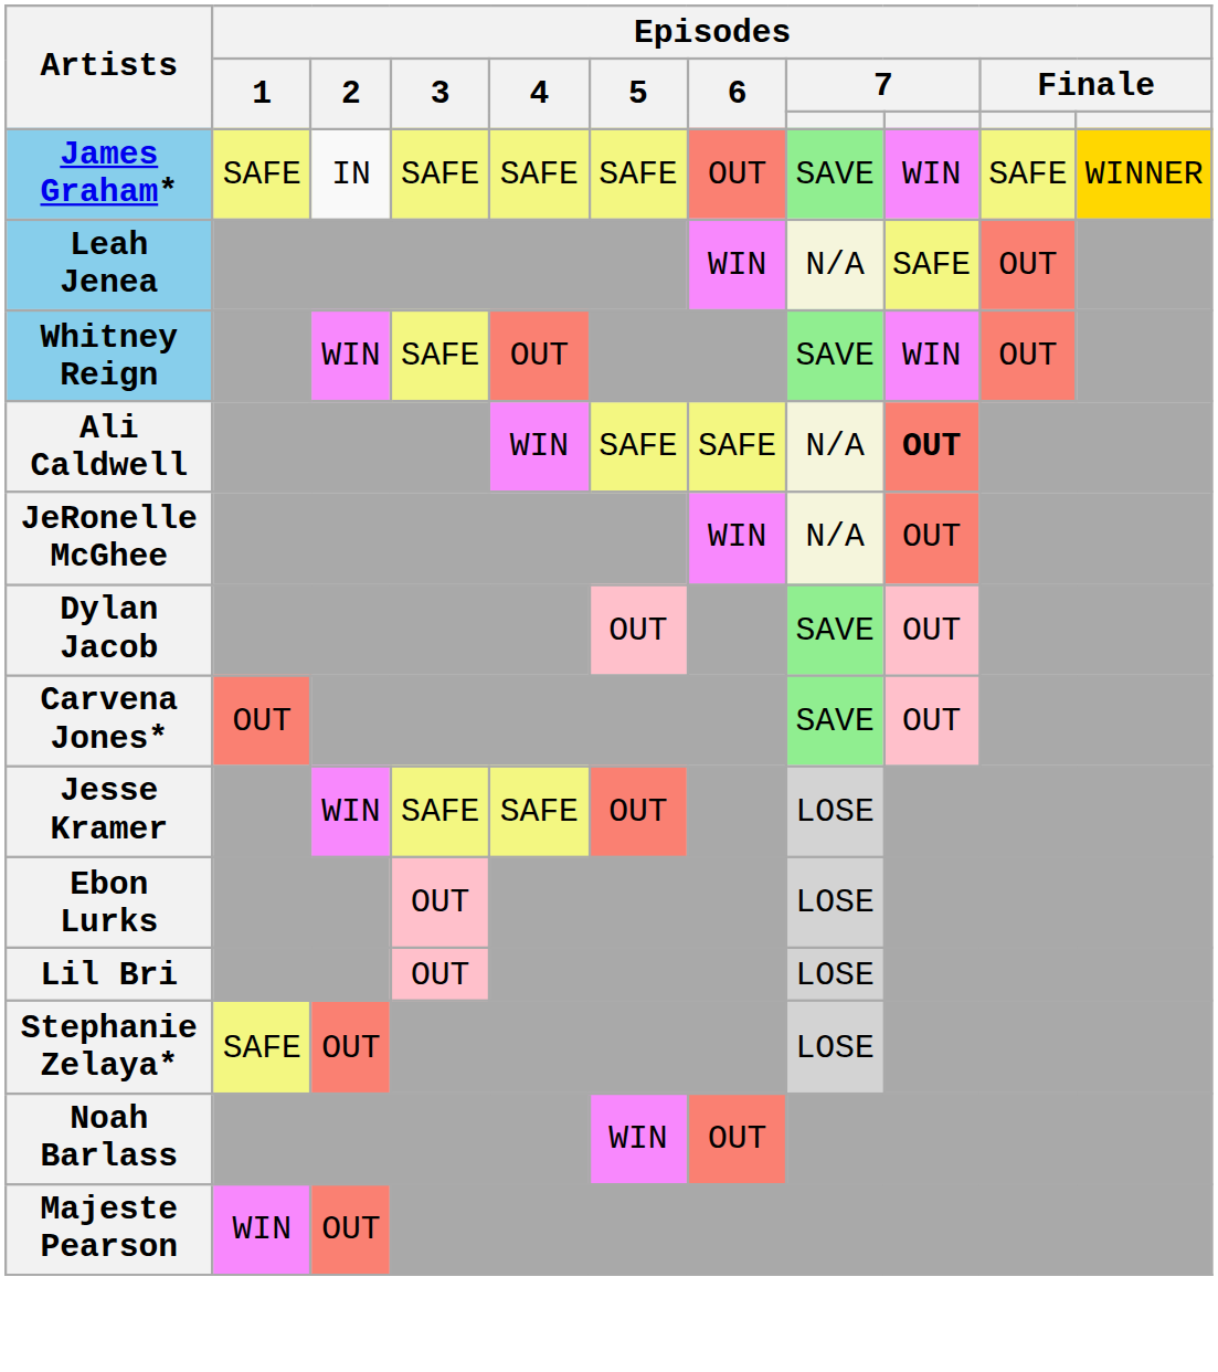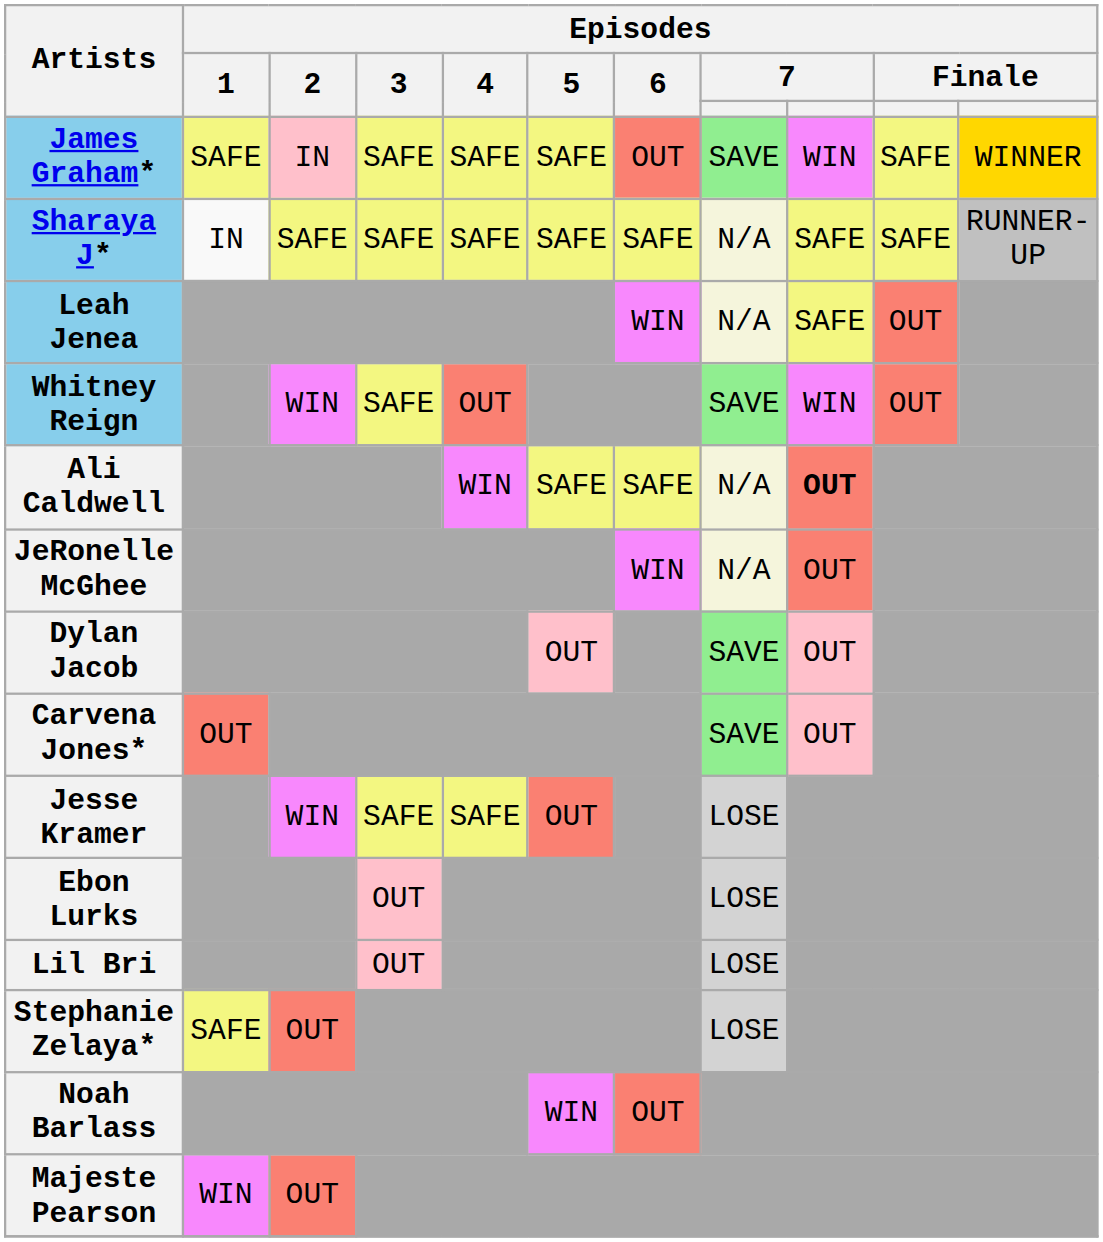 <table class="wikitable" style="text-align:center; width:38%;">
 <tr>
 <th rowspan="3" style="width:12%;">Artists</th>
 <th colspan="10" style="text-align:center;">Episodes</th>
 </tr>
 <tr>
 <th rowspan="2" style="text-align:center; width:4%;">1</th>
 <th rowspan="2" style="text-align:center; width:4%;">2</th>
 <th rowspan="2" style="text-align:center; width:4%;">3</th>
 <th rowspan="2" style="text-align:center; width:4%;">4</th>
 <th rowspan="2" style="text-align:center; width:4%;">5</th>
 <th rowspan="2" style="text-align:center; width:4%;">6</th>
 <th colspan="2" style="text-align:center; width:4%;">7</th>
 <th colspan="2" style="text-align:center; width:4%;">Finale</th>
 </tr>
 <tr>
 <th></th>
 <th></th>
 <th></th>
 <th></th>
 </tr>
 <tr>
 <th style="background:skyblue;"><a href='#'>James Graham</a>*</th>
 <td style="background:#F3F781;">SAFE</td>
-<td>IN</td>
+<td style="background: pink;">IN</td>
 <td style="background:#F3F781;">SAFE</td>
 <td style="background:#F3F781;">SAFE</td>
 <td style="background:#F3F781;">SAFE</td>
 <td style="background:#FA8072;">OUT</td>
 <td style="background:lightgreen;">SAVE</td>
 <td style="background:#F888FD;">WIN</td>
 <td style="background:#F3F781;">SAFE</td>
 <td style="background:gold;">WINNER</td>
+</tr>
+<tr>
+<th style="background:skyblue;"><a href='#'>Sharaya J</a>*</th>
+<td>IN</td>
+<td style="background:#F3F781;">SAFE</td>
+<td style="background:#F3F781;">SAFE</td>
+<td style="background:#F3F781;">SAFE</td>
+<td style="background:#F3F781;">SAFE</td>
+<td style="background:#F3F781;">SAFE</td>
+<td style="background:beige;">N/A</td>
+<td style="background:#F3F781;">SAFE</td>
+<td style="background:#F3F781;">SAFE</td>
+<td style="background:silver;">RUNNER-UP</td>
 </tr>
 <tr>
 <th style="background:skyblue;">Leah Jenea</th>
 <td colspan="5" style="background:darkgray;"></td>
 <td style="background:#F888FD;">WIN</td>
 <td style="background:beige;">N/A</td>
 <td style="background:#F3F781;">SAFE</td>
 <td style="background:#FA8072;">OUT</td>
 <td colspan="1" style="background:darkgray;"></td>
 </tr>
 <tr>
 <th style="background:skyblue;">Whitney Reign</th>
 <td colspan="1" style="background:darkgray;"></td>
 <td style="background:#F888FD;">WIN</td>
 <td style="background:#F3F781;">SAFE</td>
 <td style="background:#FA8072;">OUT</td>
 <td colspan="2" style="background:darkgray;"></td>
 <td style="background:lightgreen;">SAVE</td>
 <td style="background:#F888FD;">WIN</td>
 <td style="background:#FA8072;">OUT</td>
 <td colspan="1" style="background:darkgray;"></td>
 </tr>
 <tr>
 <th>Ali Caldwell</th>
 <td colspan="3" style="background:darkgray;"></td>
 <td style="background:#F888FD;">WIN</td>
 <td style="background:#F3F781;">SAFE</td>
 <td style="background:#F3F781;">SAFE</td>
 <td style="background:beige;">N/A</td>
 <td style="background:salmon;"><strong>OUT</strong></td>
 <td colspan="2" style="background:darkgray;"></td>
 </tr>
 <tr>
 <th>JeRonelle McGhee</th>
 <td colspan="5" style="background:darkgray;"></td>
 <td style="background:#F888FD;">WIN</td>
 <td style="background:beige;">N/A</td>
 <td style="background:#FA8072;">OUT</td>
 <td colspan="2" style="background:darkgray;"></td>
 </tr>
 <tr>
 <th>Dylan Jacob</th>
 <td colspan="4" style="background:darkgray;"></td>
 <td style="background:pink;">OUT</td>
 <td colspan="1" style="background:darkgray;"></td>
 <td style="background:lightgreen;">SAVE</td>
 <td style="background:pink;">OUT</td>
 <td colspan="2" style="background:darkgray;"></td>
 </tr>
 <tr>
 <th>Carvena Jones*</th>
 <td style="background:#FA8072;">OUT</td>
 <td colspan="5" style="background:darkgray;"></td>
 <td style="background:lightgreen;">SAVE</td>
 <td style="background:pink;">OUT</td>
 <td colspan="2" style="background:darkgray;"></td>
 </tr>
 <tr>
 <th>Jesse Kramer</th>
 <td colspan="1" style="background:darkgray;"></td>
 <td style="background:#F888FD;">WIN</td>
 <td style="background:#F3F781;">SAFE</td>
 <td style="background:#F3F781;">SAFE</td>
 <td style="background:#FA8072;">OUT</td>
 <td colspan="1" style="background:darkgray;"></td>
 <td style="background:lightgray;">LOSE</td>
 <td colspan="3" style="background:darkgray;"></td>
 </tr>
 <tr>
 <th>Ebon Lurks</th>
 <td colspan="2" style="background:darkgray;"></td>
 <td style="background:pink;">OUT</td>
 <td colspan="3" style="background:darkgray;"></td>
 <td style="background:lightgray;">LOSE</td>
 <td colspan="3" style="background:darkgray;"></td>
 </tr>
 <tr>
 <th>Lil Bri</th>
 <td colspan="2" style="background:darkgray;"></td>
 <td style="background:pink;">OUT</td>
 <td colspan="3" style="background:darkgray;"></td>
 <td style="background:lightgray;">LOSE</td>
 <td colspan="3" style="background:darkgray;"></td>
 </tr>
 <tr>
 <th>Stephanie Zelaya*</th>
 <td style="background:#F3F781;">SAFE</td>
 <td style="background:#FA8072;">OUT</td>
 <td colspan="4" style="background:darkgray;"></td>
 <td style="background:lightgray;">LOSE</td>
 <td colspan="3" style="background:darkgray;"></td>
 </tr>
 <tr>
 <th>Noah Barlass</th>
 <td colspan="4" style="background:darkgray;"></td>
 <td style="background:#F888FD;">WIN</td>
 <td bgcolor=#FA8072>OUT</td>
 <td colspan="4" bgcolor=darkgray></td>
 </tr>
 <tr>
 <th>Majeste Pearson</th>
 <td style="background:#F888FD;">WIN</td>
 <td style="background:#FA8072;">OUT</td>
 <td colspan="8" style="background:darkgray;"></td>
 </tr>
 <tr>
 </tr>
 </table>
